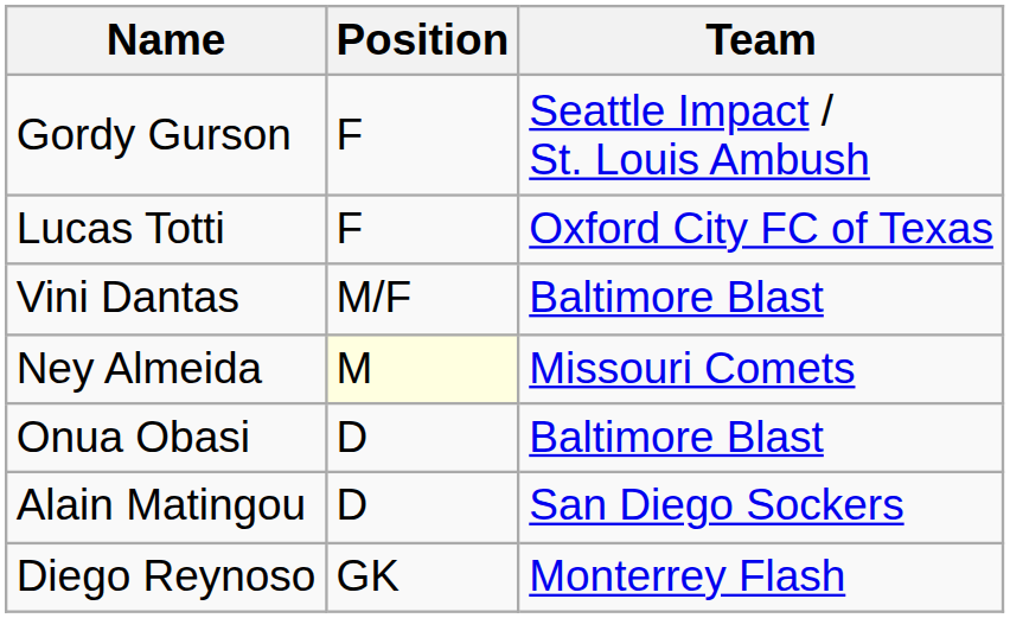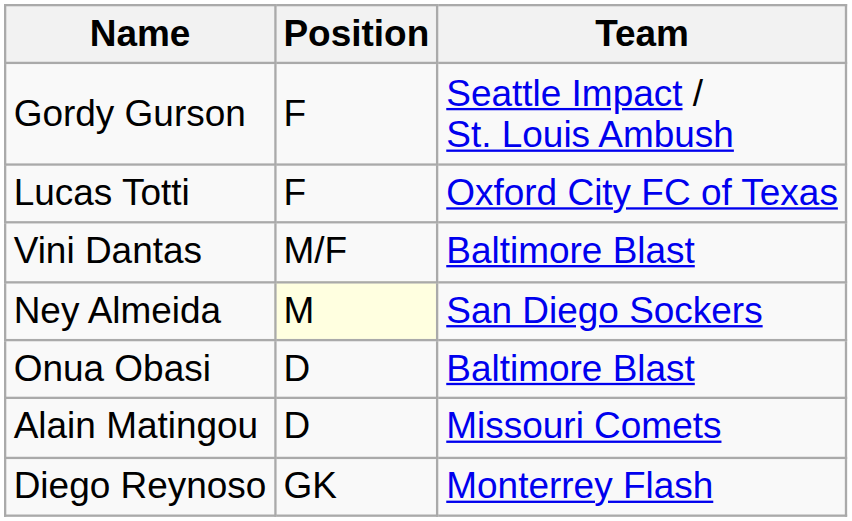 <table class="wikitable">
 <tr>
 <th>Name</th>
 <th>Position</th>
 <th>Team</th>
 </tr>
 <tr>
 <td>Gordy Gurson</td>
 <td>F</td>
 <td><a href='#'>Seattle Impact</a> /<br><a href='#'>St. Louis Ambush</a></td>
 </tr>
 <tr>
 <td>Lucas Totti</td>
 <td>F</td>
 <td><a href='#'>Oxford City FC of Texas</a></td>
 </tr>
 <tr>
 <td>Vini Dantas</td>
 <td>M/F</td>
 <td><a href='#'>Baltimore Blast</a></td>
 </tr>
 <tr>
 <td>Ney Almeida</td>
 <td style="background: lightyellow;">M</td>
-<td><a href='#'>Missouri Comets</a></td>
+<td><a href='#'>San Diego Sockers</a></td>
 </tr>
 <tr>
 <td>Onua Obasi</td>
 <td>D</td>
 <td><a href='#'>Baltimore Blast</a></td>
 </tr>
 <tr>
 <td>Alain Matingou</td>
 <td>D</td>
-<td><a href='#'>San Diego Sockers</a></td>
+<td><a href='#'>Missouri Comets</a></td>
 </tr>
 <tr>
 <td>Diego Reynoso</td>
 <td>GK</td>
 <td><a href='#'>Monterrey Flash</a></td>
 </tr>
 </table>
